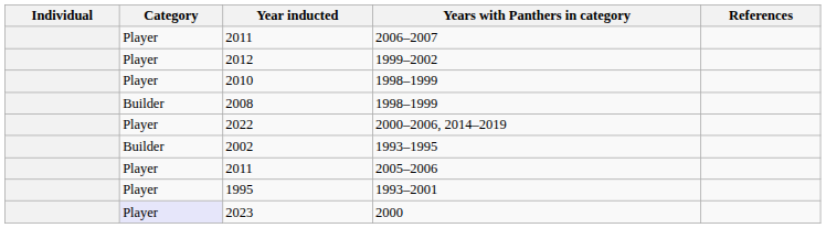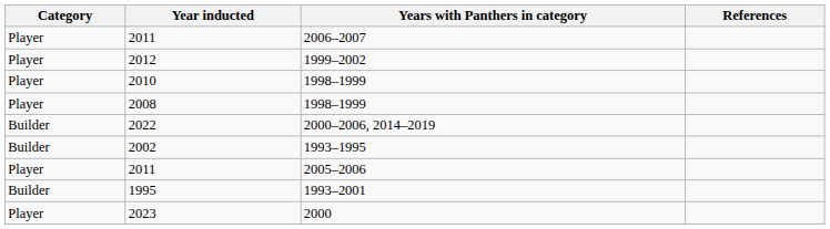 <table class="wikitable sortable" width="75%">
 <tr>
-<th scope="col">Individual</th>
 <th scope="col">Category</th>
 <th scope="col">Year inducted</th>
 <th scope="col">Years with Panthers in category</th>
 <th scope="col" class="unsortable">References</th>
 </tr>
 <tr>
-<th scope="row"></th>
 <td>Player</td>
 <td>2011</td>
 <td>2006–2007</td>
 <td></td>
 </tr>
 <tr>
-<th scope="row"></th>
 <td>Player</td>
 <td>2012</td>
 <td>1999–2002</td>
 <td></td>
 </tr>
 <tr>
-<th scope="row"></th>
 <td>Player</td>
 <td>2010</td>
 <td>1998–1999</td>
 <td></td>
 </tr>
 <tr>
-<th scope="row"></th>
-<td>Builder</td>
+<td>Player</td>
 <td>2008</td>
 <td>1998–1999</td>
 <td></td>
 </tr>
 <tr>
-<th scope="row"></th>
-<td>Player</td>
+<td>Builder</td>
 <td>2022</td>
 <td>2000–2006, 2014–2019</td>
 <td></td>
 </tr>
 <tr>
-<th scope="row"></th>
 <td>Builder</td>
 <td>2002</td>
 <td>1993–1995</td>
 <td></td>
 </tr>
 <tr>
-<th scope="row"></th>
 <td>Player</td>
 <td>2011</td>
 <td>2005–2006</td>
 <td></td>
 </tr>
 <tr>
-<th scope="row"></th>
-<td>Player</td>
+<td>Builder</td>
 <td>1995</td>
 <td>1993–2001</td>
 <td></td>
 </tr>
 <tr>
-<th scope="row"></th>
-<td style="background: lavender;">Player</td>
+<td>Player</td>
 <td>2023</td>
 <td>2000</td>
 <td></td>
 </tr>
 </table>
